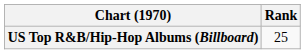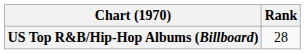 <table class="wikitable sortable plainrowheaders">
 <tr>
 <th align="left">Chart (1970)</th>
 <th style="text-align:center;">Rank</th>
 </tr>
 <tr>
 <th scope="row">US Top R&B/Hip-Hop Albums (<em>Billboard</em>)</th>
-<td style="text-align:center;">25</td>
+<td style="text-align:center;">28</td>
 </tr>
 </table>
